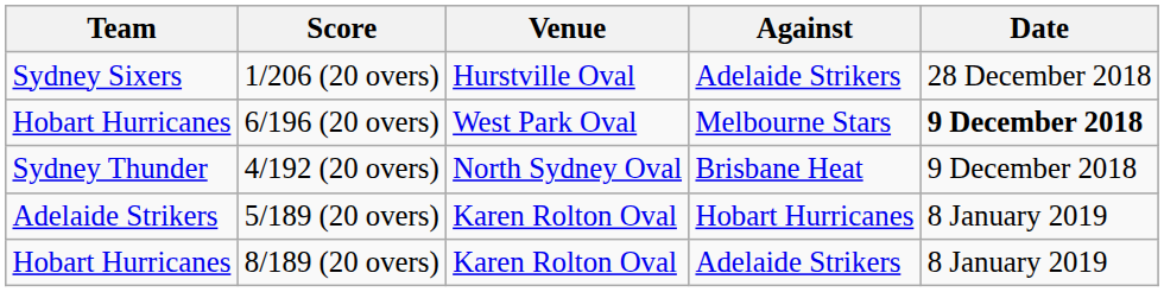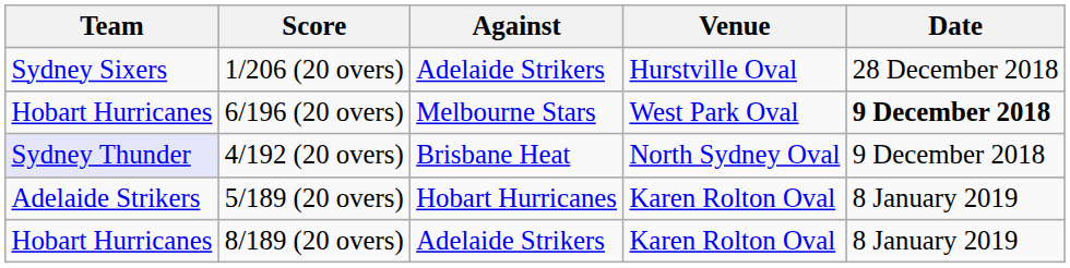 <table class="wikitable">
 <tr>
 <th>Team</th>
 <th>Score</th>
+<th>Against</th>
 <th>Venue</th>
-<th>Against</th>
 <th>Date</th>
 </tr>
 <tr>
 <td><a href='#'>Sydney Sixers</a></td>
 <td>1/206 (20 overs)</td>
+<td><a href='#'>Adelaide Strikers</a></td>
 <td><a href='#'>Hurstville Oval</a></td>
-<td><a href='#'>Adelaide Strikers</a></td>
 <td>28 December 2018</td>
 </tr>
 <tr>
 <td><a href='#'>Hobart Hurricanes</a></td>
 <td>6/196 (20 overs)</td>
+<td><a href='#'>Melbourne Stars</a></td>
 <td><a href='#'>West Park Oval</a></td>
-<td><a href='#'>Melbourne Stars</a></td>
 <td><strong>9 December 2018</strong></td>
 </tr>
 <tr>
-<td><a href='#'>Sydney Thunder</a></td>
+<td style="background: lavender;"><a href='#'>Sydney Thunder</a></td>
 <td>4/192 (20 overs)</td>
+<td><a href='#'>Brisbane Heat</a></td>
 <td><a href='#'>North Sydney Oval</a></td>
-<td><a href='#'>Brisbane Heat</a></td>
 <td>9 December 2018</td>
 </tr>
 <tr>
 <td><a href='#'>Adelaide Strikers</a></td>
 <td>5/189 (20 overs)</td>
+<td><a href='#'>Hobart Hurricanes</a></td>
 <td><a href='#'>Karen Rolton Oval</a></td>
-<td><a href='#'>Hobart Hurricanes</a></td>
 <td>8 January 2019</td>
 </tr>
 <tr>
 <td><a href='#'>Hobart Hurricanes</a></td>
 <td>8/189 (20 overs)</td>
+<td><a href='#'>Adelaide Strikers</a></td>
 <td><a href='#'>Karen Rolton Oval</a></td>
-<td><a href='#'>Adelaide Strikers</a></td>
 <td>8 January 2019</td>
 </tr>
 </table>
